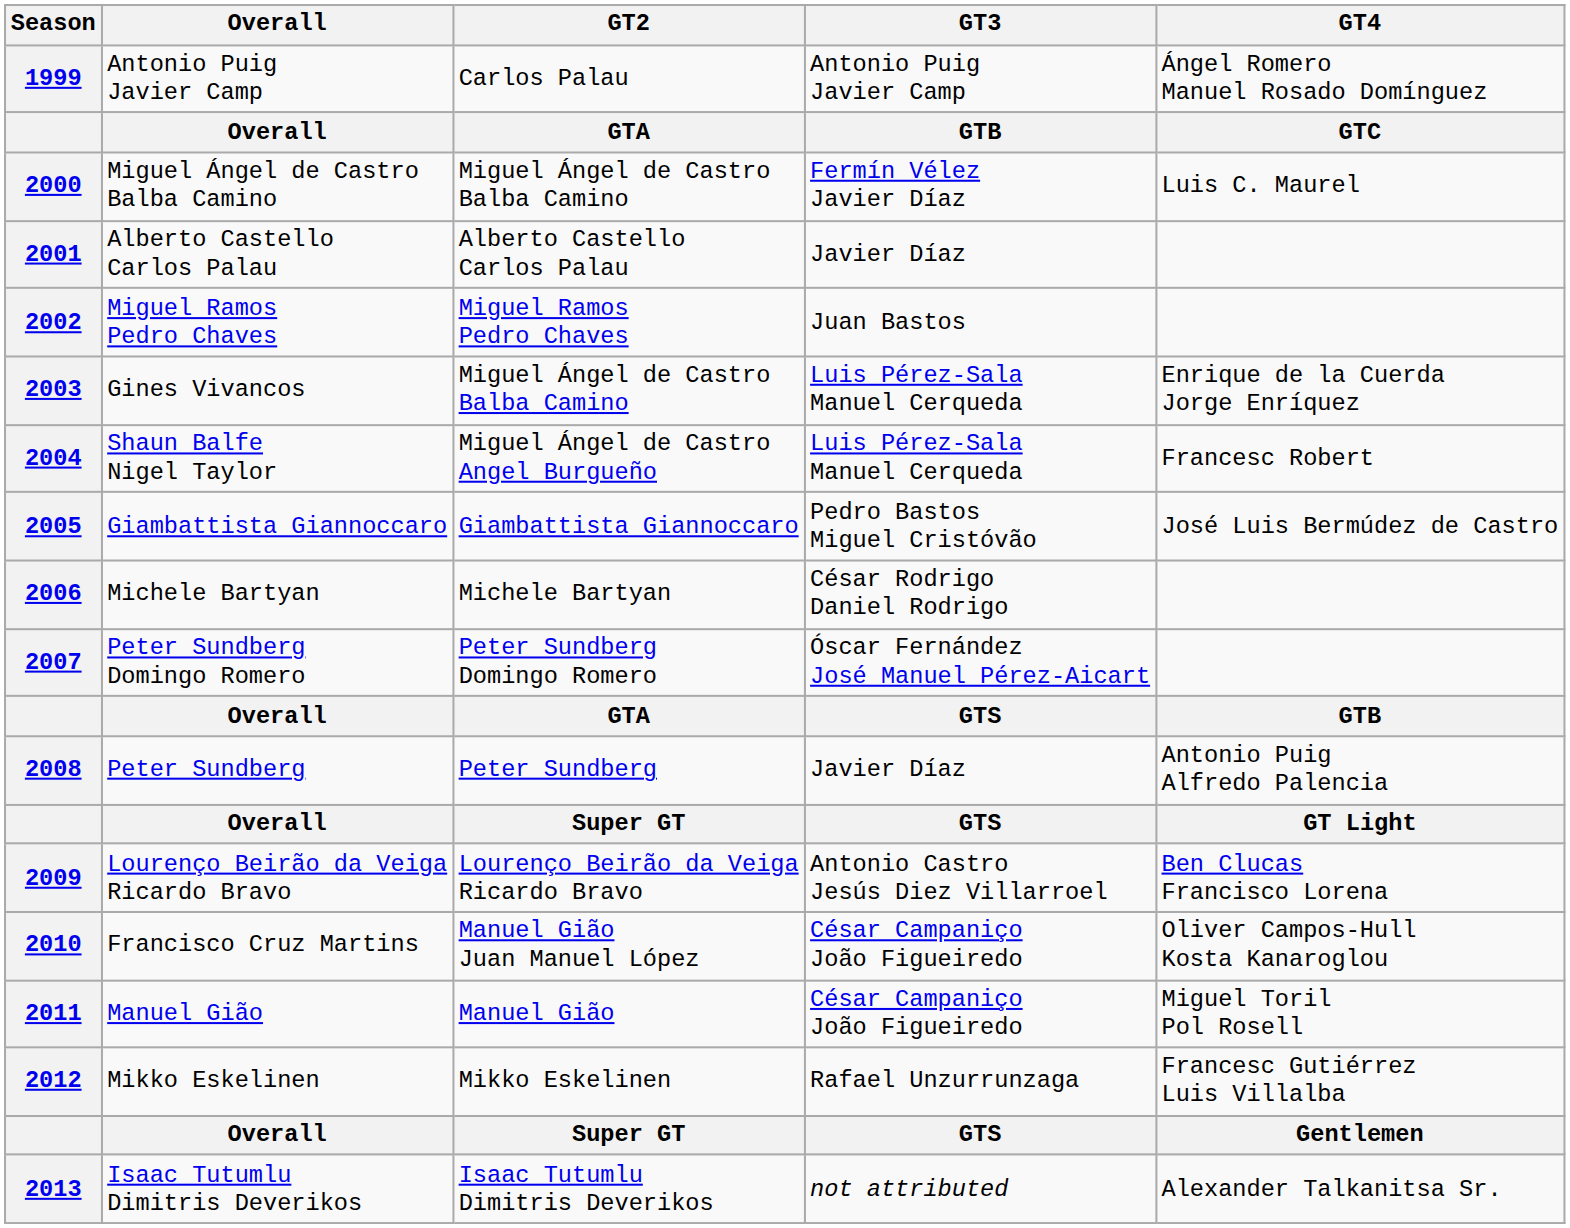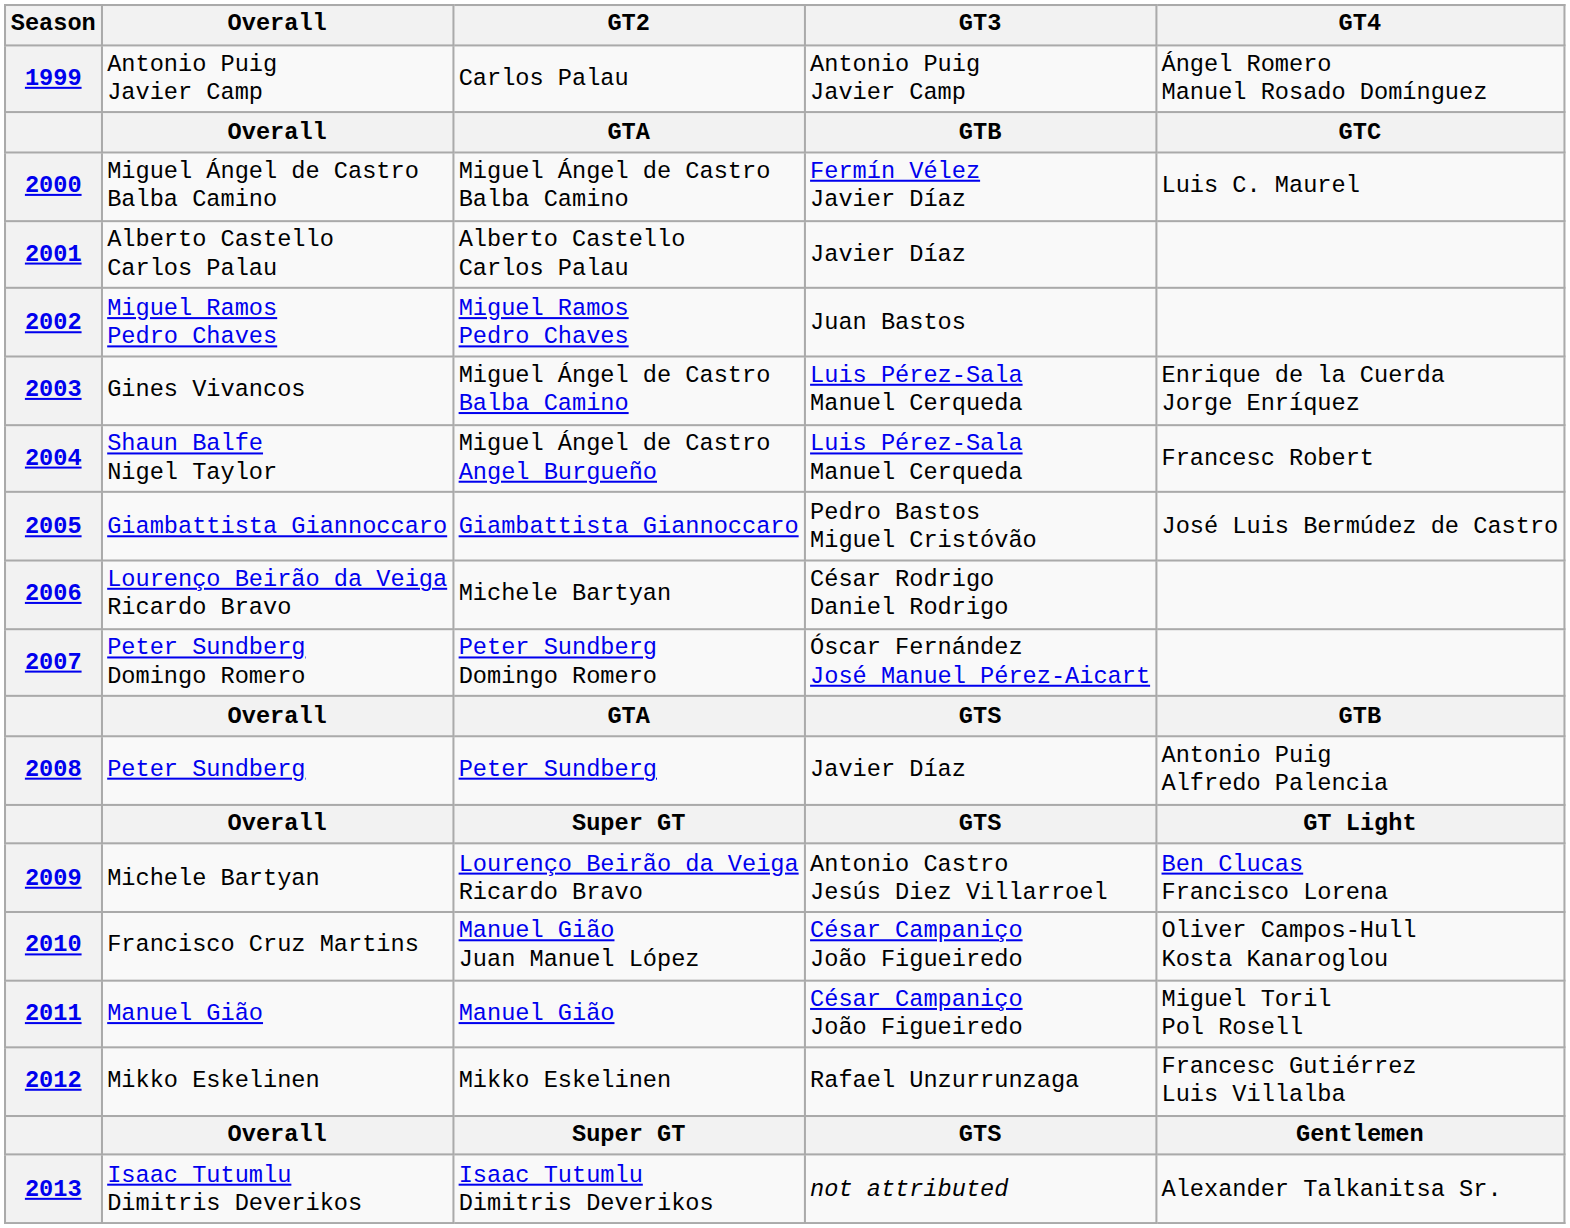 <table class="wikitable" style="font-size: 90%;">
 <tr>
 <th>Season</th>
 <th>Overall</th>
 <th>GT2</th>
 <th>GT3</th>
 <th>GT4</th>
 </tr>
 <tr>
 <th><a href='#'>1999</a></th>
 <td> Antonio Puig<br> Javier Camp</td>
 <td> Carlos Palau</td>
 <td> Antonio Puig<br> Javier Camp</td>
 <td> Ángel Romero<br> Manuel Rosado Domínguez</td>
 </tr>
 <tr>
 <th></th>
 <th>Overall</th>
 <th>GTA</th>
 <th>GTB</th>
 <th>GTC</th>
 </tr>
 <tr>
 <th><a href='#'>2000</a></th>
 <td> Miguel Ángel de Castro<br> Balba Camino</td>
 <td> Miguel Ángel de Castro<br> Balba Camino</td>
 <td> <a href='#'>Fermín Vélez</a><br> Javier Díaz</td>
 <td> Luis C. Maurel</td>
 </tr>
 <tr>
 <th><a href='#'>2001</a></th>
 <td> Alberto Castello<br> Carlos Palau</td>
 <td> Alberto Castello<br> Carlos Palau</td>
 <td> Javier Díaz</td>
 <td></td>
 </tr>
 <tr>
 <th><a href='#'>2002</a></th>
 <td> <a href='#'>Miguel Ramos</a><br> <a href='#'>Pedro Chaves</a></td>
 <td> <a href='#'>Miguel Ramos</a><br> <a href='#'>Pedro Chaves</a></td>
 <td> Juan Bastos</td>
 <td></td>
 </tr>
 <tr>
 <th><a href='#'>2003</a></th>
 <td> Gines Vivancos</td>
 <td> Miguel Ángel de Castro<br> <a href='#'>Balba Camino</a></td>
 <td> <a href='#'>Luis Pérez-Sala</a><br> Manuel Cerqueda</td>
 <td> Enrique de la Cuerda<br> Jorge Enríquez</td>
 </tr>
 <tr>
 <th><a href='#'>2004</a></th>
 <td> <a href='#'>Shaun Balfe</a><br> Nigel Taylor</td>
 <td> Miguel Ángel de Castro<br> <a href='#'>Angel Burgueño</a></td>
 <td> <a href='#'>Luis Pérez-Sala</a><br> Manuel Cerqueda</td>
 <td> Francesc Robert</td>
 </tr>
 <tr>
 <th><a href='#'>2005</a></th>
 <td> <a href='#'>Giambattista Giannoccaro</a></td>
 <td> <a href='#'>Giambattista Giannoccaro</a></td>
 <td> Pedro Bastos<br> Miguel Cristóvão</td>
 <td> José Luis Bermúdez de Castro</td>
 </tr>
 <tr>
 <th><a href='#'>2006</a></th>
-<td> Michele Bartyan</td>
+<td> <a href='#'>Lourenço Beirão da Veiga</a><br> Ricardo Bravo</td>
 <td> Michele Bartyan</td>
 <td> César Rodrigo<br> Daniel Rodrigo</td>
 <td></td>
 </tr>
 <tr>
 <th><a href='#'>2007</a></th>
 <td> <a href='#'>Peter Sundberg</a><br> Domingo Romero</td>
 <td> <a href='#'>Peter Sundberg</a><br> Domingo Romero</td>
 <td> Óscar Fernández<br> <a href='#'>José Manuel Pérez-Aicart</a></td>
 <td></td>
 </tr>
 <tr>
 <th></th>
 <th>Overall</th>
 <th>GTA</th>
 <th>GTS</th>
 <th>GTB</th>
 </tr>
 <tr>
 <th><a href='#'>2008</a></th>
 <td> <a href='#'>Peter Sundberg</a></td>
 <td> <a href='#'>Peter Sundberg</a></td>
 <td> Javier Díaz</td>
 <td> Antonio Puig<br> Alfredo Palencia</td>
 </tr>
 <tr>
 <th></th>
 <th>Overall</th>
 <th>Super GT</th>
 <th>GTS</th>
 <th>GT Light</th>
 </tr>
 <tr>
 <th><a href='#'>2009</a></th>
-<td> <a href='#'>Lourenço Beirão da Veiga</a><br> Ricardo Bravo</td>
+<td> Michele Bartyan</td>
 <td> <a href='#'>Lourenço Beirão da Veiga</a><br> Ricardo Bravo</td>
 <td> Antonio Castro<br> Jesús Diez Villarroel</td>
 <td> <a href='#'>Ben Clucas</a><br> Francisco Lorena</td>
 </tr>
 <tr>
 <th><a href='#'>2010</a></th>
 <td> Francisco Cruz Martins</td>
 <td> <a href='#'>Manuel Gião</a><br> Juan Manuel López</td>
 <td> <a href='#'>César Campaniço</a><br> João Figueiredo</td>
 <td> Oliver Campos-Hull<br> Kosta Kanaroglou</td>
 </tr>
 <tr>
 <th><a href='#'>2011</a></th>
 <td> <a href='#'>Manuel Gião</a></td>
 <td> <a href='#'>Manuel Gião</a></td>
 <td> <a href='#'>César Campaniço</a><br> João Figueiredo</td>
 <td> Miguel Toril<br> Pol Rosell</td>
 </tr>
 <tr>
 <th><a href='#'>2012</a></th>
 <td> Mikko Eskelinen</td>
 <td> Mikko Eskelinen</td>
 <td> Rafael Unzurrunzaga</td>
 <td> Francesc Gutiérrez<br> Luis Villalba</td>
 </tr>
 <tr>
 <th></th>
 <th>Overall</th>
 <th>Super GT</th>
 <th>GTS</th>
 <th>Gentlemen</th>
 </tr>
 <tr>
 <th><a href='#'>2013</a></th>
 <td> <a href='#'>Isaac Tutumlu</a><br> Dimitris Deverikos</td>
 <td> <a href='#'>Isaac Tutumlu</a><br> Dimitris Deverikos</td>
 <td> <em>not attributed</em></td>
 <td> Alexander Talkanitsa Sr.</td>
 </tr>
 </table>
